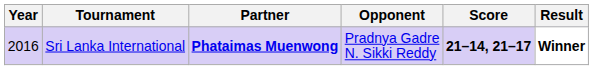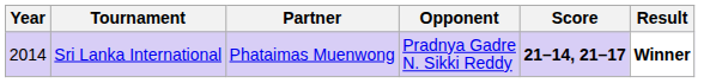 <table class="sortable wikitable" style="font-size: 90%;">
 <tr>
 <th>Year</th>
 <th>Tournament</th>
 <th>Partner</th>
 <th>Opponent</th>
 <th>Score</th>
 <th>Result</th>
 </tr>
 <tr style="background:#D8CEF6">
-<td align="center">2016</td>
+<td align="center">2014</td>
 <td align="left"><a href='#'>Sri Lanka International</a></td>
-<td align="left"><strong> <a href='#'>Phataimas Muenwong</a></strong></td>
+<td align="left"> <a href='#'>Phataimas Muenwong</a></td>
 <td align="left"> <a href='#'>Pradnya Gadre</a><br> <a href='#'>N. Sikki Reddy</a></td>
 <td align="left"><strong>21–14, 21–17</strong></td>
 <td style="text-align:left; background:white"> <strong>Winner</strong></td>
 </tr>
 </table>
